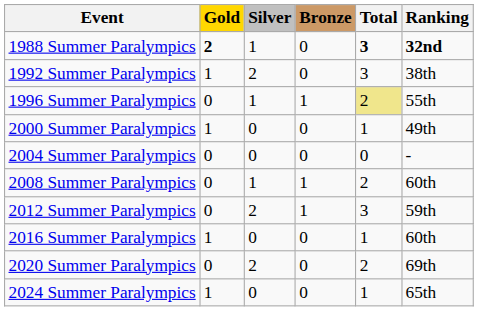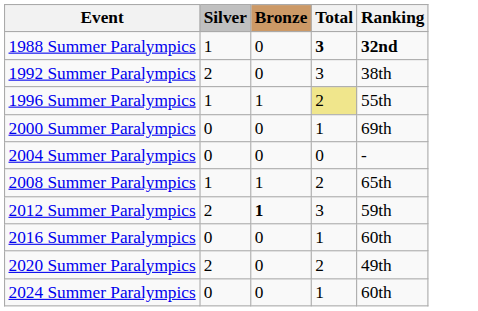 <table class="wikitable">
 <tr>
 <th>Event</th>
-<td style="background:gold; font-weight:bold;">Gold</td>
 <td style="background:silver; font-weight:bold;">Silver</td>
 <td style="background:#cc9966; font-weight:bold;">Bronze</td>
 <th>Total</th>
 <th>Ranking</th>
 </tr>
 <tr>
 <td><a href='#'>1988 Summer Paralympics</a></td>
-<td><strong>2</strong></td>
 <td>1</td>
 <td>0</td>
 <td><strong>3</strong></td>
 <td><strong>32nd</strong></td>
 </tr>
 <tr>
 <td><a href='#'>1992 Summer Paralympics</a></td>
-<td>1</td>
 <td>2</td>
 <td>0</td>
 <td>3</td>
 <td>38th</td>
 </tr>
 <tr>
 <td><a href='#'>1996 Summer Paralympics</a></td>
-<td>0</td>
 <td>1</td>
 <td>1</td>
 <td style="background: khaki;">2</td>
 <td>55th</td>
 </tr>
 <tr>
 <td><a href='#'>2000 Summer Paralympics</a></td>
-<td>1</td>
 <td>0</td>
 <td>0</td>
 <td>1</td>
-<td>49th</td>
+<td>69th</td>
 </tr>
 <tr>
 <td><a href='#'>2004 Summer Paralympics</a></td>
-<td>0</td>
 <td>0</td>
 <td>0</td>
 <td>0</td>
 <td>-</td>
 </tr>
 <tr>
 <td><a href='#'>2008 Summer Paralympics</a></td>
-<td>0</td>
 <td>1</td>
 <td>1</td>
 <td>2</td>
-<td>60th</td>
+<td>65th</td>
 </tr>
 <tr>
 <td><a href='#'>2012 Summer Paralympics</a></td>
-<td>0</td>
 <td>2</td>
-<td>1</td>
+<td><strong>1</strong></td>
 <td>3</td>
 <td>59th</td>
 </tr>
 <tr>
 <td><a href='#'>2016 Summer Paralympics</a></td>
-<td>1</td>
 <td>0</td>
 <td>0</td>
 <td>1</td>
 <td>60th</td>
 </tr>
 <tr>
 <td><a href='#'>2020 Summer Paralympics</a></td>
-<td>0</td>
 <td>2</td>
 <td>0</td>
 <td>2</td>
-<td>69th</td>
+<td>49th</td>
 </tr>
 <tr>
 <td><a href='#'>2024 Summer Paralympics</a></td>
-<td>1</td>
 <td>0</td>
 <td>0</td>
 <td>1</td>
-<td>65th</td>
+<td>60th</td>
 </tr>
 </table>
